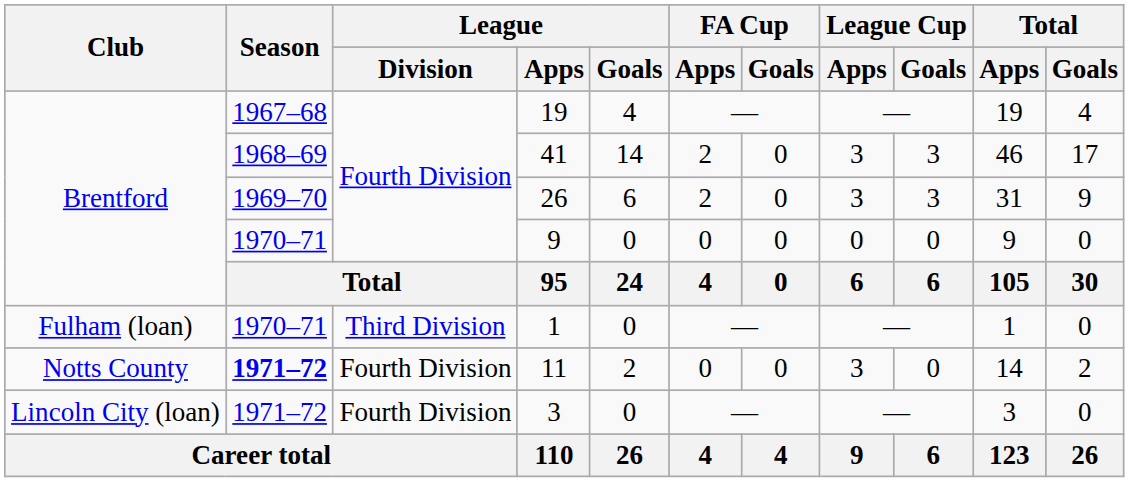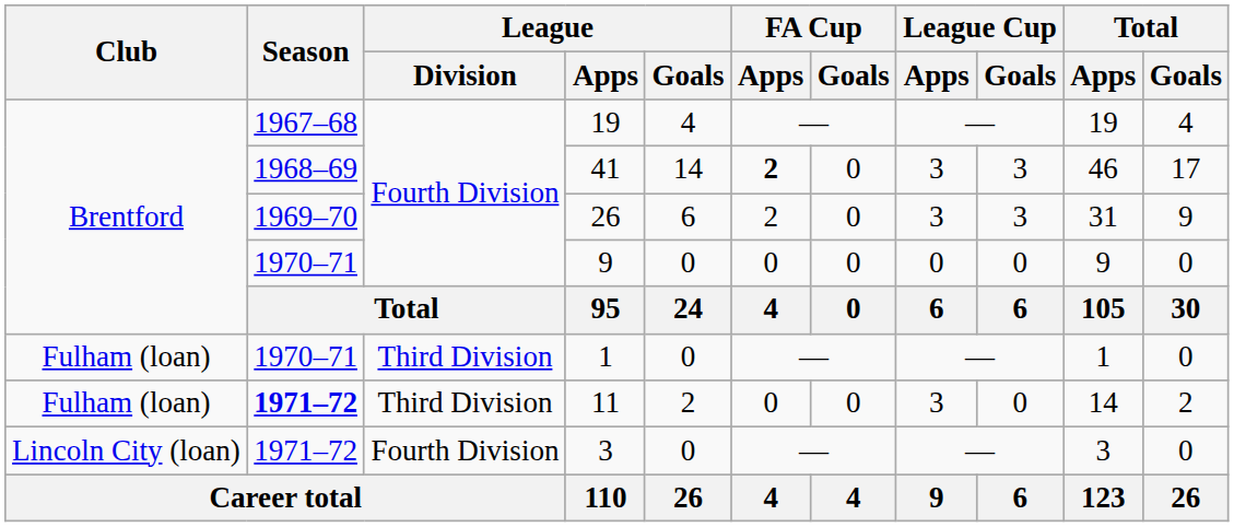 <table class="wikitable" style="text-align: center;">
 <tr>
 <th rowspan="2">Club</th>
 <th rowspan="2">Season</th>
 <th colspan="3">League</th>
 <th colspan="2">FA Cup</th>
 <th colspan="2">League Cup</th>
 <th colspan="2">Total</th>
 </tr>
 <tr>
 <th>Division</th>
 <th>Apps</th>
 <th>Goals</th>
 <th>Apps</th>
 <th>Goals</th>
 <th>Apps</th>
 <th>Goals</th>
 <th>Apps</th>
 <th>Goals</th>
 </tr>
 <tr>
 <td rowspan="5"><a href='#'>Brentford</a></td>
 <td><a href='#'>1967–68</a></td>
 <td rowspan="4"><a href='#'>Fourth Division</a></td>
 <td>19</td>
 <td>4</td>
 <td colspan="2">—</td>
 <td colspan="2">—</td>
 <td>19</td>
 <td>4</td>
 </tr>
 <tr>
 <td><a href='#'>1968–69</a></td>
 <td>41</td>
 <td>14</td>
-<td>2</td>
+<td><strong>2</strong></td>
 <td>0</td>
 <td>3</td>
 <td>3</td>
 <td>46</td>
 <td>17</td>
 </tr>
 <tr>
 <td><a href='#'>1969–70</a></td>
 <td>26</td>
 <td>6</td>
 <td>2</td>
 <td>0</td>
 <td>3</td>
 <td>3</td>
 <td>31</td>
 <td>9</td>
 </tr>
 <tr>
 <td><a href='#'>1970–71</a></td>
 <td>9</td>
 <td>0</td>
 <td>0</td>
 <td>0</td>
 <td>0</td>
 <td>0</td>
 <td>9</td>
 <td>0</td>
 </tr>
 <tr>
 <th colspan="2">Total</th>
 <th>95</th>
 <th>24</th>
 <th>4</th>
 <th>0</th>
 <th>6</th>
 <th>6</th>
 <th>105</th>
 <th>30</th>
 </tr>
 <tr>
 <td><a href='#'>Fulham</a> (loan)</td>
 <td><a href='#'>1970–71</a></td>
 <td><a href='#'>Third Division</a></td>
 <td>1</td>
 <td>0</td>
 <td colspan="2">—</td>
 <td colspan="2">—</td>
 <td>1</td>
 <td>0</td>
 </tr>
 <tr>
-<td><a href='#'>Notts County</a></td>
+<td><a href='#'>Fulham</a> (loan)</td>
 <td><strong><a href='#'>1971–72</a></strong></td>
-<td>Fourth Division</td>
+<td>Third Division</td>
 <td>11</td>
 <td>2</td>
 <td>0</td>
 <td>0</td>
 <td>3</td>
 <td>0</td>
 <td>14</td>
 <td>2</td>
 </tr>
 <tr>
 <td><a href='#'>Lincoln City</a> (loan)</td>
 <td><a href='#'>1971–72</a></td>
 <td>Fourth Division</td>
 <td>3</td>
 <td>0</td>
 <td colspan="2">—</td>
 <td colspan="2">—</td>
 <td>3</td>
 <td>0</td>
 </tr>
 <tr>
 <th colspan="3">Career total</th>
 <th>110</th>
 <th>26</th>
 <th>4</th>
 <th>4</th>
 <th>9</th>
 <th>6</th>
 <th>123</th>
 <th>26</th>
 </tr>
 </table>
